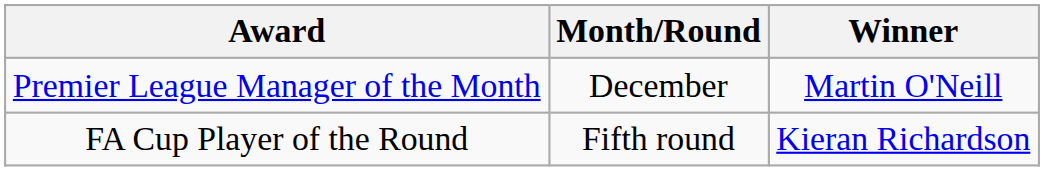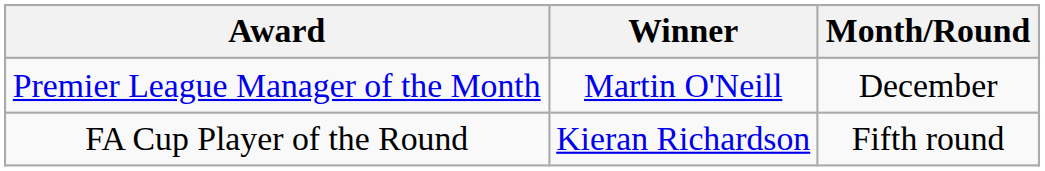 <table class="wikitable" style="text-align:center">
 <tr>
 <th>Award</th>
+<th>Winner</th>
 <th>Month/Round</th>
-<th>Winner</th>
 </tr>
 <tr>
 <td><a href='#'>Premier League Manager of the Month</a></td>
+<td><a href='#'>Martin O'Neill</a></td>
 <td>December</td>
-<td><a href='#'>Martin O'Neill</a></td>
 </tr>
 <tr>
 <td>FA Cup Player of the Round</td>
+<td><a href='#'>Kieran Richardson</a></td>
 <td>Fifth round</td>
-<td><a href='#'>Kieran Richardson</a></td>
 </tr>
 </table>
